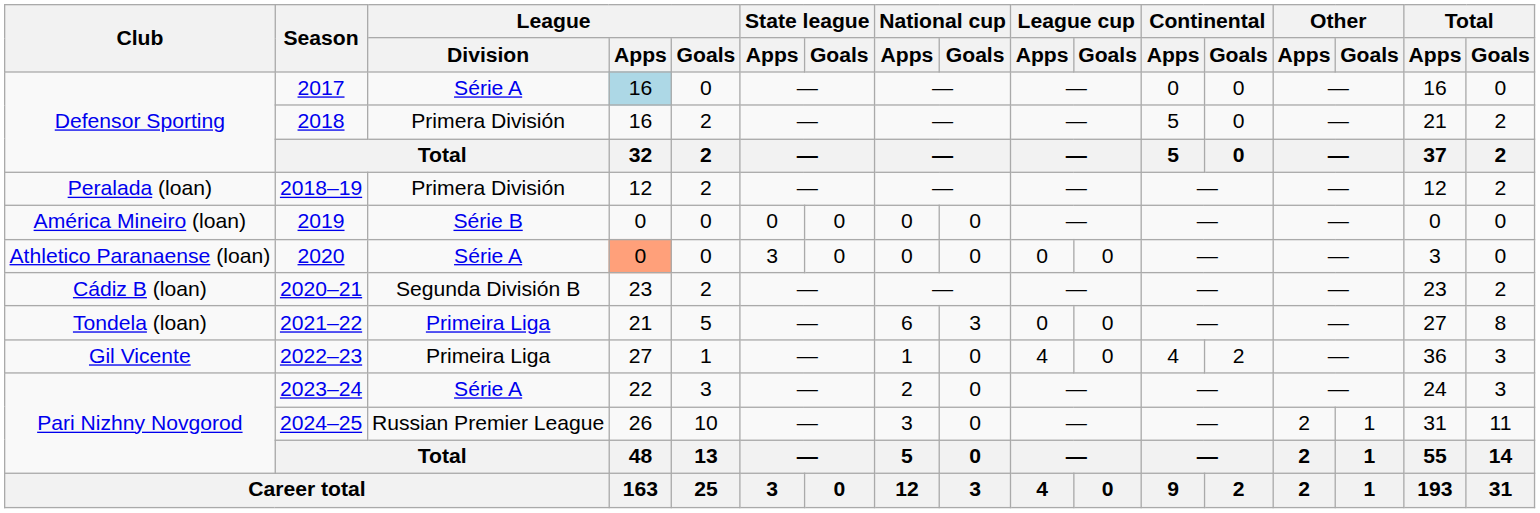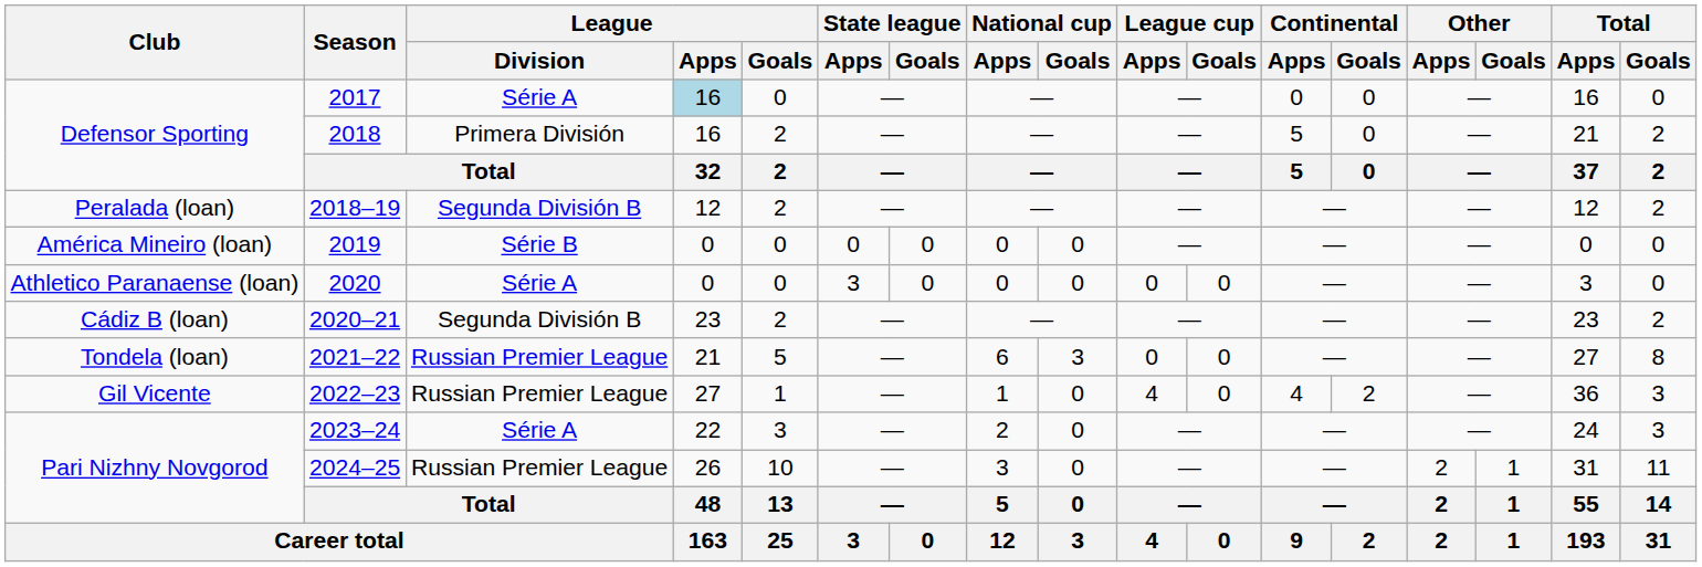 <table class="wikitable" style="text-align: center;">
 <tr>
 <th rowspan="2">Club</th>
 <th rowspan="2">Season</th>
 <th colspan="3">League</th>
 <th colspan="2">State league</th>
 <th colspan="2">National cup</th>
 <th colspan="2">League cup</th>
 <th colspan="2">Continental</th>
 <th colspan="2">Other</th>
 <th colspan="2">Total</th>
 </tr>
 <tr>
 <th>Division</th>
 <th>Apps</th>
 <th>Goals</th>
 <th>Apps</th>
 <th>Goals</th>
 <th>Apps</th>
 <th>Goals</th>
 <th>Apps</th>
 <th>Goals</th>
 <th>Apps</th>
 <th>Goals</th>
 <th>Apps</th>
 <th>Goals</th>
 <th>Apps</th>
 <th>Goals</th>
 </tr>
 <tr>
 <td rowspan="3" valign="center"><a href='#'>Defensor Sporting</a></td>
 <td><a href='#'>2017</a></td>
 <td><a href='#'>Série A</a></td>
 <td style="background: lightblue;">16</td>
 <td>0</td>
 <td colspan="2">—</td>
 <td colspan="2">—</td>
 <td colspan="2">—</td>
 <td>0</td>
 <td>0</td>
 <td colspan="2">—</td>
 <td>16</td>
 <td>0</td>
 </tr>
 <tr>
 <td><a href='#'>2018</a></td>
 <td>Primera División</td>
 <td>16</td>
 <td>2</td>
 <td colspan="2">—</td>
 <td colspan="2">—</td>
 <td colspan="2">—</td>
 <td>5</td>
 <td>0</td>
 <td colspan="2">—</td>
 <td>21</td>
 <td>2</td>
 </tr>
 <tr>
 <th colspan="2">Total</th>
 <th>32</th>
 <th>2</th>
 <th colspan="2">—</th>
 <th colspan="2">—</th>
 <th colspan="2">—</th>
 <th>5</th>
 <th>0</th>
 <th colspan="2">—</th>
 <th>37</th>
 <th>2</th>
 </tr>
 <tr>
 <td valign="center"><a href='#'>Peralada</a> (loan)</td>
 <td><a href='#'>2018–19</a></td>
-<td>Primera División</td>
+<td><a href='#'>Segunda División B</a></td>
 <td>12</td>
 <td>2</td>
 <td colspan="2">—</td>
 <td colspan="2">—</td>
 <td colspan="2">—</td>
 <td colspan="2">—</td>
 <td colspan="2">—</td>
 <td>12</td>
 <td>2</td>
 </tr>
 <tr>
 <td valign="center"><a href='#'>América Mineiro</a> (loan)</td>
 <td><a href='#'>2019</a></td>
 <td><a href='#'>Série B</a></td>
 <td>0</td>
 <td>0</td>
 <td>0</td>
 <td>0</td>
 <td>0</td>
 <td>0</td>
 <td colspan="2">—</td>
 <td colspan="2">—</td>
 <td colspan="2">—</td>
 <td>0</td>
 <td>0</td>
 </tr>
 <tr>
 <td valign="center"><a href='#'>Athletico Paranaense</a> (loan)</td>
 <td><a href='#'>2020</a></td>
 <td><a href='#'>Série A</a></td>
-<td style="background: lightsalmon;">0</td>
+<td>0</td>
 <td>0</td>
 <td>3</td>
 <td>0</td>
 <td>0</td>
 <td>0</td>
 <td>0</td>
 <td>0</td>
 <td colspan="2">—</td>
 <td colspan="2">—</td>
 <td>3</td>
 <td>0</td>
 </tr>
 <tr>
 <td><a href='#'>Cádiz B</a> (loan)</td>
 <td><a href='#'>2020–21</a></td>
 <td>Segunda División B</td>
 <td>23</td>
 <td>2</td>
 <td colspan="2">—</td>
 <td colspan="2">—</td>
 <td colspan="2">—</td>
 <td colspan="2">—</td>
 <td colspan="2">—</td>
 <td>23</td>
 <td>2</td>
 </tr>
 <tr>
 <td><a href='#'>Tondela</a> (loan)</td>
 <td><a href='#'>2021–22</a></td>
-<td><a href='#'>Primeira Liga</a></td>
+<td><a href='#'>Russian Premier League</a></td>
 <td>21</td>
 <td>5</td>
 <td colspan="2">—</td>
 <td>6</td>
 <td>3</td>
 <td>0</td>
 <td>0</td>
 <td colspan="2">—</td>
 <td colspan="2">—</td>
 <td>27</td>
 <td>8</td>
 </tr>
 <tr>
 <td><a href='#'>Gil Vicente</a></td>
 <td><a href='#'>2022–23</a></td>
-<td>Primeira Liga</td>
+<td>Russian Premier League</td>
 <td>27</td>
 <td>1</td>
 <td colspan="2">—</td>
 <td>1</td>
 <td>0</td>
 <td>4</td>
 <td>0</td>
 <td>4</td>
 <td>2</td>
 <td colspan="2">—</td>
 <td>36</td>
 <td>3</td>
 </tr>
 <tr>
 <td rowspan="3"><a href='#'>Pari Nizhny Novgorod</a></td>
 <td><a href='#'>2023–24</a></td>
 <td><a href='#'>Série A</a></td>
 <td>22</td>
 <td>3</td>
 <td colspan="2">—</td>
 <td>2</td>
 <td>0</td>
 <td colspan="2">—</td>
 <td colspan="2">—</td>
 <td colspan="2">—</td>
 <td>24</td>
 <td>3</td>
 </tr>
 <tr>
 <td><a href='#'>2024–25</a></td>
 <td>Russian Premier League</td>
 <td>26</td>
 <td>10</td>
 <td colspan="2">—</td>
 <td>3</td>
 <td>0</td>
 <td colspan="2">—</td>
 <td colspan="2">—</td>
 <td>2</td>
 <td>1</td>
 <td>31</td>
 <td>11</td>
 </tr>
 <tr>
 <th colspan="2">Total</th>
 <th>48</th>
 <th>13</th>
 <th colspan="2">—</th>
 <th>5</th>
 <th>0</th>
 <th colspan="2">—</th>
 <th colspan="2">—</th>
 <th>2</th>
 <th>1</th>
 <th>55</th>
 <th>14</th>
 </tr>
 <tr>
 <th colspan="3">Career total</th>
 <th>163</th>
 <th>25</th>
 <th>3</th>
 <th>0</th>
 <th>12</th>
 <th>3</th>
 <th>4</th>
 <th>0</th>
 <th>9</th>
 <th>2</th>
 <th>2</th>
 <th>1</th>
 <th>193</th>
 <th>31</th>
 </tr>
 </table>
